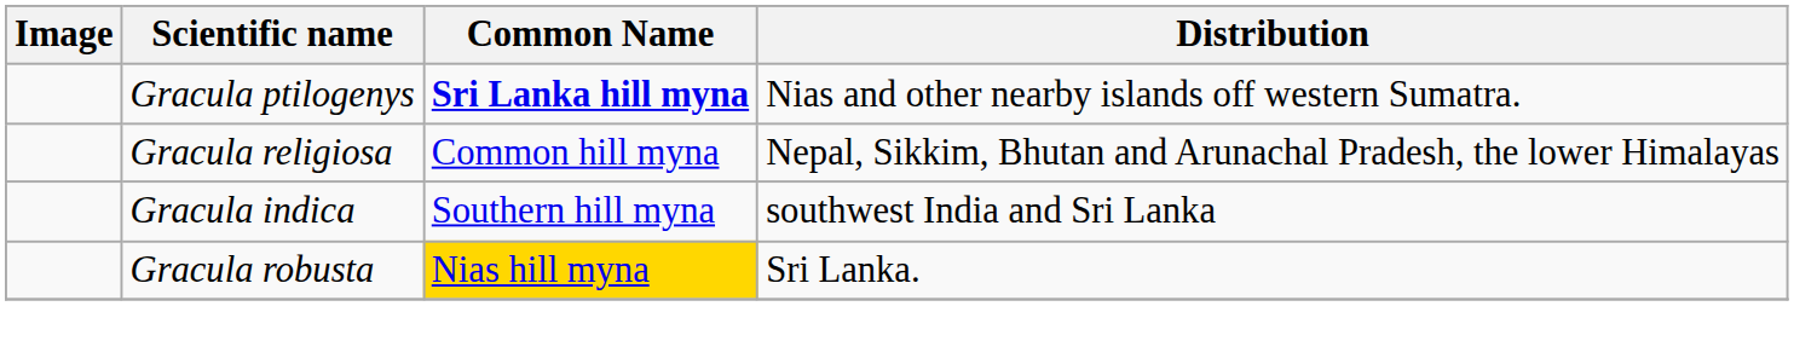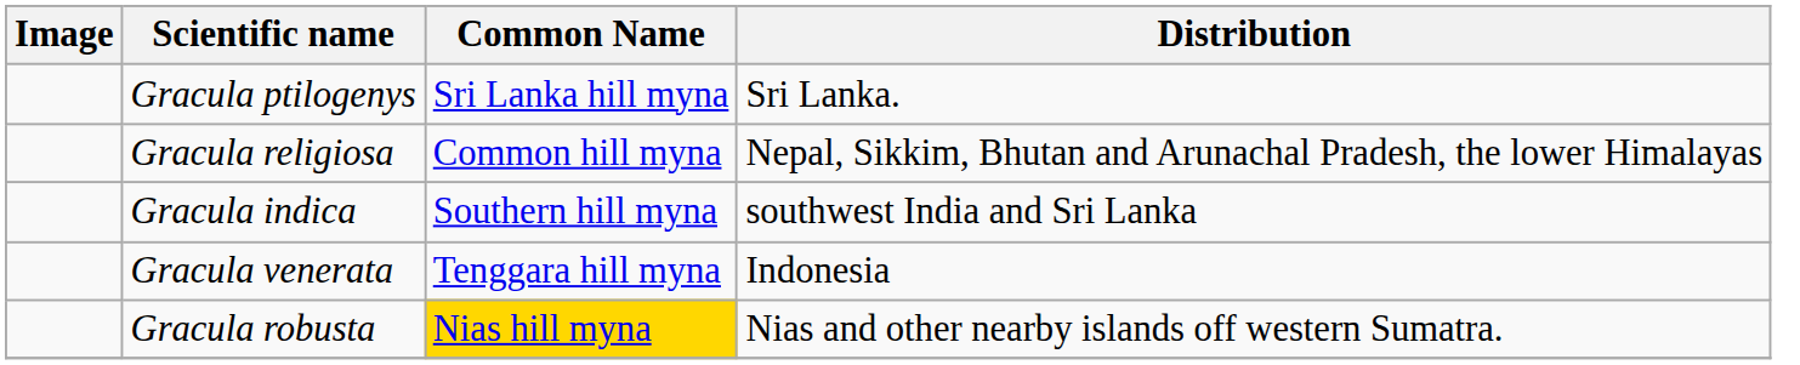 <table class="wikitable">
 <tr>
 <th>Image</th>
 <th>Scientific name</th>
 <th>Common Name</th>
 <th>Distribution</th>
 </tr>
 <tr>
 <td></td>
 <td><em>Gracula ptilogenys</em></td>
-<td><strong><a href='#'>Sri Lanka hill myna</a></strong></td>
-<td>Nias and other nearby islands off western Sumatra.</td>
+<td><a href='#'>Sri Lanka hill myna</a></td>
+<td>Sri Lanka.</td>
 </tr>
 <tr>
 <td></td>
 <td><em>Gracula religiosa</em></td>
 <td><a href='#'>Common hill myna</a></td>
 <td>Nepal, Sikkim, Bhutan and Arunachal Pradesh, the lower Himalayas</td>
 </tr>
 <tr>
 <td></td>
 <td><em>Gracula indica</em></td>
 <td><a href='#'>Southern hill myna</a></td>
 <td>southwest India and Sri Lanka</td>
 </tr>
 <tr>
 <td></td>
+<td><em>Gracula venerata</em></td>
+<td><a href='#'>Tenggara hill myna</a></td>
+<td>Indonesia</td>
+</tr>
+<tr>
+<td></td>
 <td><em>Gracula robusta</em></td>
 <td style="background: gold;"><a href='#'>Nias hill myna</a></td>
-<td>Sri Lanka.</td>
+<td>Nias and other nearby islands off western Sumatra.</td>
 </tr>
 <tr>
 </tr>
 </table>
